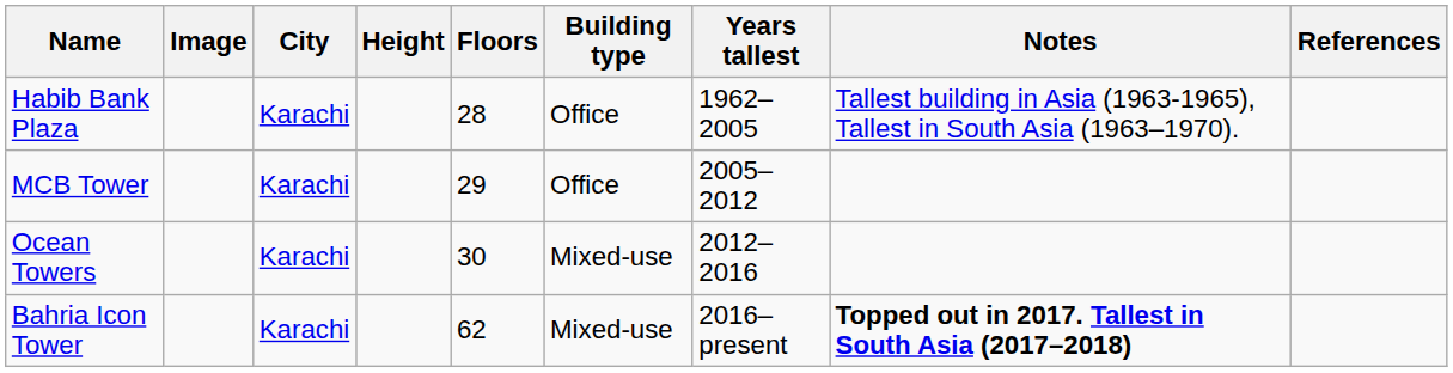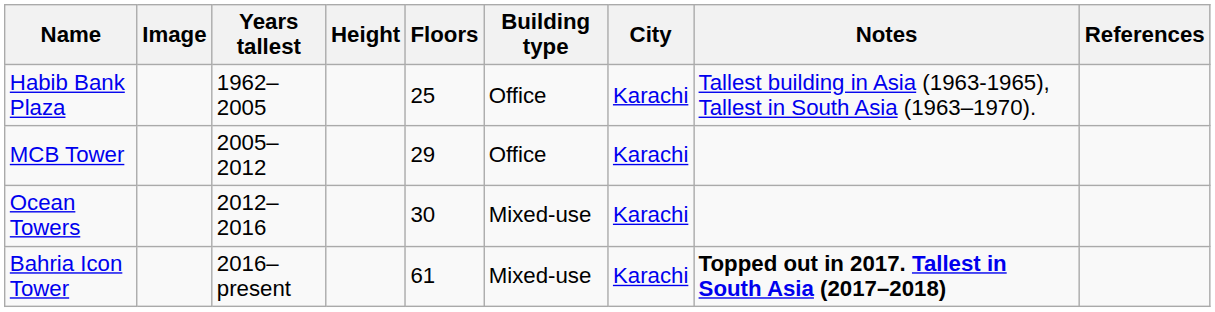 <table class="wikitable sortable">
 <tr>
 <th>Name</th>
 <th>Image</th>
-<th>City</th>
+<th>Years tallest</th>
 <th>Height</th>
 <th>Floors</th>
 <th>Building type</th>
-<th>Years tallest</th>
+<th>City</th>
 <th>Notes</th>
 <th class="unsortable">References</th>
 </tr>
 <tr>
 <td><a href='#'>Habib Bank Plaza</a></td>
 <td></td>
+<td>1962–2005</td>
+<td></td>
+<td>25</td>
+<td>Office</td>
 <td><a href='#'>Karachi</a></td>
-<td></td>
-<td>28</td>
-<td>Office</td>
-<td>1962–2005</td>
 <td><a href='#'>Tallest building in Asia</a> (1963-1965), <a href='#'>Tallest in South Asia</a> (1963–1970).</td>
 <td></td>
 </tr>
 <tr>
 <td><a href='#'>MCB Tower</a></td>
 <td></td>
-<td><a href='#'>Karachi</a></td>
+<td>2005–2012</td>
 <td></td>
 <td>29</td>
 <td>Office</td>
-<td>2005–2012</td>
+<td><a href='#'>Karachi</a></td>
 <td></td>
 <td></td>
 </tr>
 <tr>
 <td><a href='#'>Ocean Towers</a></td>
 <td></td>
-<td><a href='#'>Karachi</a></td>
+<td>2012–2016</td>
 <td></td>
 <td>30</td>
 <td>Mixed-use</td>
-<td>2012–2016</td>
+<td><a href='#'>Karachi</a></td>
 <td></td>
 <td></td>
 </tr>
 <tr>
 <td><a href='#'>Bahria Icon Tower</a></td>
 <td></td>
+<td>2016–present</td>
+<td></td>
+<td>61</td>
+<td>Mixed-use</td>
 <td><a href='#'>Karachi</a></td>
-<td></td>
-<td>62</td>
-<td>Mixed-use</td>
-<td>2016–present</td>
 <td><strong>Topped out in 2017. <a href='#'>Tallest in South Asia</a> (2017–2018)</strong></td>
 <td></td>
 </tr>
 </table>
